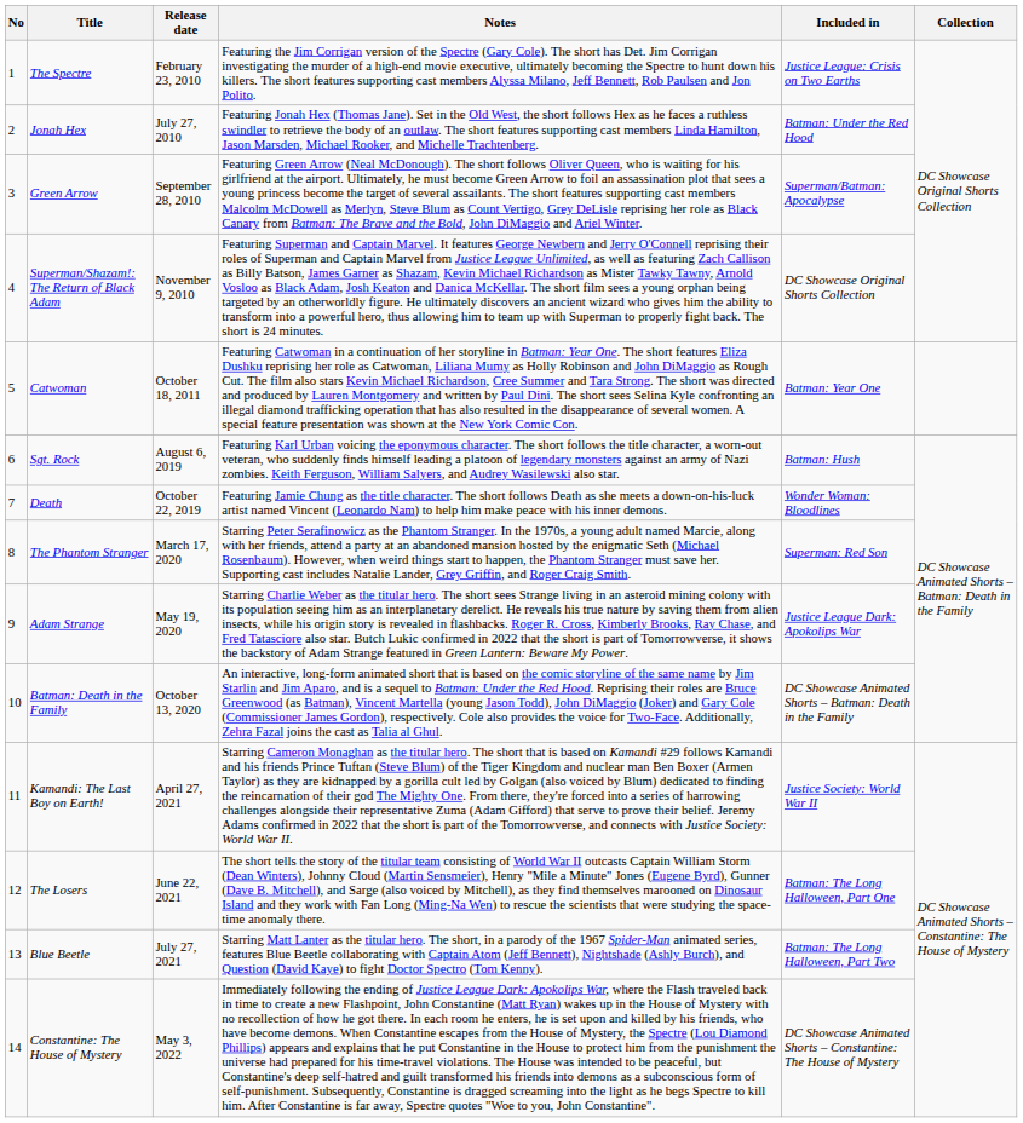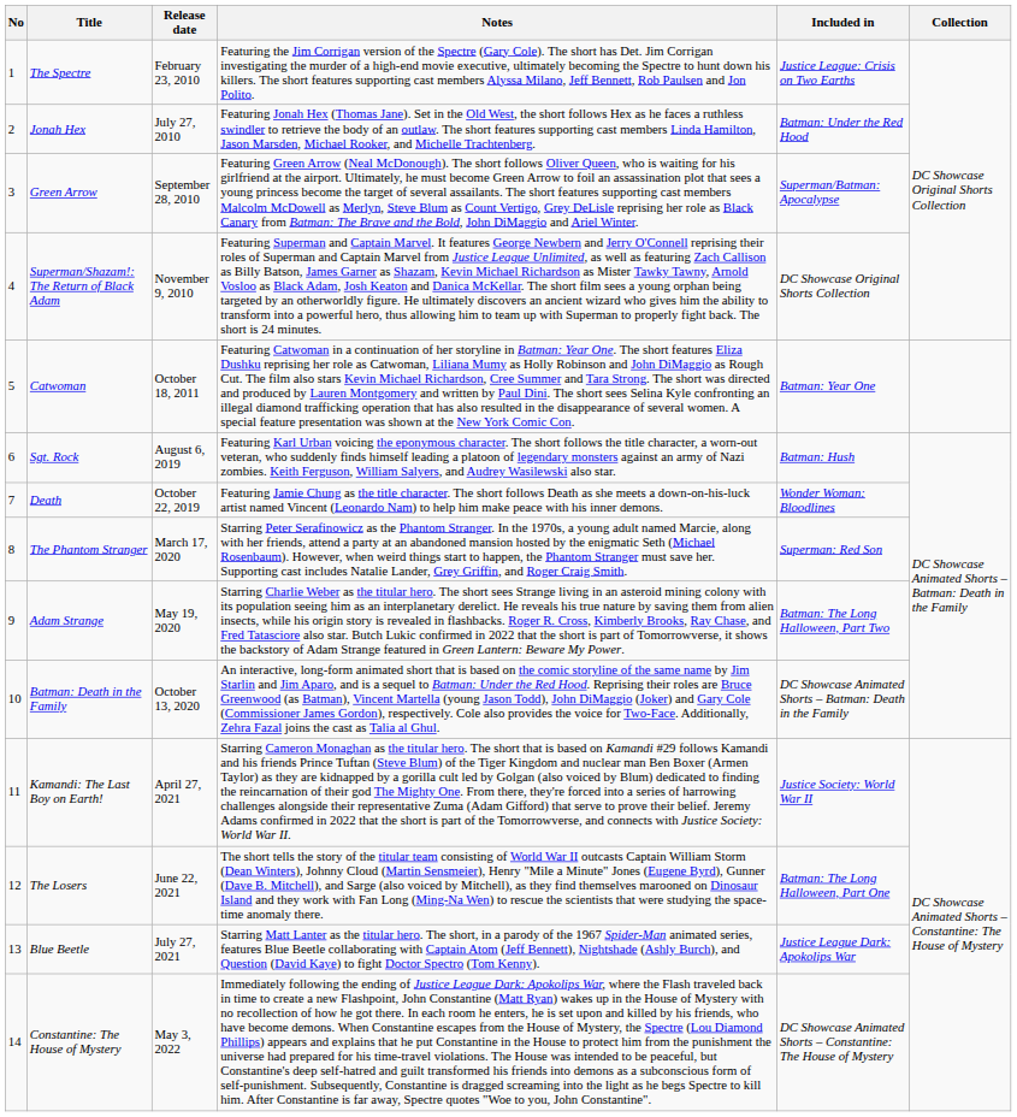 <table class="wikitable sortable">
 <tr>
 <th>No</th>
 <th>Title</th>
 <th data-sort-type=date>Release date</th>
 <th>Notes</th>
 <th>Included in</th>
 <th>Collection</th>
 </tr>
 <tr>
 <td>1</td>
 <td><em><a href='#'>The Spectre</a></em></td>
 <td>February 23, 2010</td>
 <td>Featuring the <a href='#'>Jim Corrigan</a> version of the <a href='#'>Spectre</a> (<a href='#'>Gary Cole</a>). The short has Det. Jim Corrigan investigating the murder of a high-end movie executive, ultimately becoming the Spectre to hunt down his killers. The short features supporting cast members <a href='#'>Alyssa Milano</a>, <a href='#'>Jeff Bennett</a>, <a href='#'>Rob Paulsen</a> and <a href='#'>Jon Polito</a>.</td>
 <td><em><a href='#'>Justice League: Crisis on Two Earths</a></em></td>
 <td rowspan="4"><em>DC Showcase Original Shorts Collection</em></td>
 </tr>
 <tr>
 <td>2</td>
 <td><em><a href='#'>Jonah Hex</a></em></td>
 <td>July 27, 2010</td>
 <td>Featuring <a href='#'>Jonah Hex</a> (<a href='#'>Thomas Jane</a>). Set in the <a href='#'>Old West</a>, the short follows Hex as he faces a ruthless <a href='#'>swindler</a> to retrieve the body of an <a href='#'>outlaw</a>. The short features supporting cast members <a href='#'>Linda Hamilton</a>, <a href='#'>Jason Marsden</a>, <a href='#'>Michael Rooker</a>, and <a href='#'>Michelle Trachtenberg</a>.</td>
 <td><em><a href='#'>Batman: Under the Red Hood</a></em></td>
 </tr>
 <tr>
 <td>3</td>
 <td><em><a href='#'>Green Arrow</a></em></td>
 <td>September 28, 2010</td>
 <td>Featuring <a href='#'>Green Arrow</a> (<a href='#'>Neal McDonough</a>). The short follows <a href='#'>Oliver Queen</a>, who is waiting for his girlfriend at the airport.  Ultimately, he must become Green Arrow to foil an assassination plot that sees a young princess become the target of several assailants. The short features supporting cast members <a href='#'>Malcolm McDowell</a> as <a href='#'>Merlyn</a>, <a href='#'>Steve Blum</a> as <a href='#'>Count Vertigo</a>, <a href='#'>Grey DeLisle</a> reprising her role as <a href='#'>Black Canary</a> from <em><a href='#'>Batman: The Brave and the Bold</a></em>, <a href='#'>John DiMaggio</a> and <a href='#'>Ariel Winter</a>.</td>
 <td><em><a href='#'>Superman/Batman: Apocalypse</a></em></td>
 </tr>
 <tr>
 <td>4</td>
 <td><em><a href='#'>Superman/Shazam!: The Return of Black Adam</a></em></td>
 <td>November 9, 2010</td>
 <td>Featuring <a href='#'>Superman</a> and <a href='#'>Captain Marvel</a>. It features <a href='#'>George Newbern</a> and <a href='#'>Jerry O'Connell</a> reprising their roles of Superman and Captain Marvel from <em><a href='#'>Justice League Unlimited</a></em>, as well as featuring <a href='#'>Zach Callison</a> as Billy Batson, <a href='#'>James Garner</a> as <a href='#'>Shazam</a>, <a href='#'>Kevin Michael Richardson</a> as Mister <a href='#'>Tawky Tawny</a>, <a href='#'>Arnold Vosloo</a> as <a href='#'>Black Adam</a>, <a href='#'>Josh Keaton</a> and <a href='#'>Danica McKellar</a>. The short film sees a young orphan being targeted by an otherworldly figure.  He ultimately discovers an ancient wizard who gives him the ability to transform into a powerful hero, thus allowing him to team up with Superman to properly fight back.  The short is 24 minutes.</td>
 <td><em>DC Showcase Original Shorts Collection</em></td>
 </tr>
 <tr>
 <td>5</td>
 <td><em><a href='#'>Catwoman</a></em></td>
 <td>October 18, 2011</td>
 <td>Featuring <a href='#'>Catwoman</a> in a continuation of her storyline in <em><a href='#'>Batman: Year One</a></em>. The short features <a href='#'>Eliza Dushku</a> reprising her role as Catwoman, <a href='#'>Liliana Mumy</a> as Holly Robinson and <a href='#'>John DiMaggio</a> as Rough Cut. The film also stars <a href='#'>Kevin Michael Richardson</a>, <a href='#'>Cree Summer</a> and <a href='#'>Tara Strong</a>. The short was directed and produced by <a href='#'>Lauren Montgomery</a> and written by <a href='#'>Paul Dini</a>. The short sees Selina Kyle confronting an illegal diamond trafficking operation that has also resulted in the disappearance of several women.  A special feature presentation was shown at the <a href='#'>New York Comic Con</a>.</td>
 <td><em><a href='#'>Batman: Year One</a></em></td>
 <td></td>
 </tr>
 <tr>
 <td>6</td>
 <td><em><a href='#'>Sgt. Rock</a></em></td>
 <td>August 6, 2019</td>
 <td>Featuring <a href='#'>Karl Urban</a> voicing <a href='#'>the eponymous character</a>. The short follows the title character, a worn-out veteran, who suddenly finds himself leading a platoon of <a href='#'>legendary monsters</a> against an army of Nazi zombies. <a href='#'>Keith Ferguson</a>, <a href='#'>William Salyers</a>, and <a href='#'>Audrey Wasilewski</a> also star.</td>
 <td><em><a href='#'>Batman: Hush</a></em></td>
 <td rowspan="5"><em>DC Showcase Animated Shorts – Batman: Death in the Family</em></td>
 </tr>
 <tr>
 <td>7</td>
 <td><em><a href='#'>Death</a></em></td>
 <td>October 22, 2019</td>
 <td>Featuring <a href='#'>Jamie Chung</a> as <a href='#'>the title character</a>. The short follows Death as she meets a down-on-his-luck artist named Vincent (<a href='#'>Leonardo Nam</a>) to help him make peace with his inner demons.</td>
 <td><em><a href='#'>Wonder Woman: Bloodlines</a></em></td>
 </tr>
 <tr>
 <td>8</td>
 <td><em><a href='#'>The Phantom Stranger</a></em></td>
 <td>March 17, 2020</td>
 <td>Starring <a href='#'>Peter Serafinowicz</a> as the <a href='#'>Phantom Stranger</a>. In the 1970s, a young adult named Marcie, along with her friends, attend a party at an abandoned mansion hosted by the enigmatic Seth (<a href='#'>Michael Rosenbaum</a>). However, when weird things start to happen, the <a href='#'>Phantom Stranger</a> must save her. Supporting cast includes Natalie Lander, <a href='#'>Grey Griffin</a>, and <a href='#'>Roger Craig Smith</a>.</td>
 <td><em><a href='#'>Superman: Red Son</a></em></td>
 </tr>
 <tr>
 <td>9</td>
 <td><em><a href='#'>Adam Strange</a></em></td>
 <td>May 19, 2020</td>
 <td>Starring <a href='#'>Charlie Weber</a> as <a href='#'>the titular hero</a>. The short sees Strange living in an asteroid mining colony with its population seeing him as an interplanetary derelict. He reveals his true nature by saving them from alien insects, while his origin story is revealed in flashbacks. <a href='#'>Roger R. Cross</a>, <a href='#'>Kimberly Brooks</a>, <a href='#'>Ray Chase</a>, and <a href='#'>Fred Tatasciore</a> also star. Butch Lukic confirmed in 2022 that the short is part of Tomorrowverse, it shows the backstory of Adam Strange featured in <em>Green Lantern: Beware My Power</em>.</td>
-<td><em><a href='#'>Justice League Dark: Apokolips War</a></em></td>
+<td><em><a href='#'>Batman: The Long Halloween, Part Two</a></em></td>
 </tr>
 <tr>
 <td>10</td>
 <td><em><a href='#'>Batman: Death in the Family</a></em></td>
 <td>October 13, 2020</td>
 <td>An interactive, long-form animated short that is based on <a href='#'>the comic storyline of the same name</a> by <a href='#'>Jim Starlin</a> and <a href='#'>Jim Aparo</a>, and is a sequel to <em><a href='#'>Batman: Under the Red Hood</a></em>. Reprising their roles are <a href='#'>Bruce Greenwood</a> (as <a href='#'>Batman</a>), <a href='#'>Vincent Martella</a> (young <a href='#'>Jason Todd</a>), <a href='#'>John DiMaggio</a> (<a href='#'>Joker</a>) and <a href='#'>Gary Cole</a> (<a href='#'>Commissioner James Gordon</a>), respectively. Cole also provides the voice for <a href='#'>Two-Face</a>. Additionally, <a href='#'>Zehra Fazal</a> joins the cast as <a href='#'>Talia al Ghul</a>.</td>
 <td><em>DC Showcase Animated Shorts – Batman: Death in the Family</em></td>
 </tr>
 <tr>
 <td>11</td>
 <td><em>Kamandi: The Last Boy on Earth!</em></td>
 <td>April 27, 2021</td>
 <td>Starring <a href='#'>Cameron Monaghan</a> as <a href='#'>the titular hero</a>. The short that is based on <em>Kamandi</em> #29 follows Kamandi and his friends Prince Tuftan (<a href='#'>Steve Blum</a>) of the Tiger Kingdom and nuclear man Ben Boxer (Armen Taylor) as they are kidnapped by a gorilla cult led by Golgan (also voiced by Blum) dedicated to finding the reincarnation of their god <a href='#'>The Mighty One</a>. From there, they're forced into a series of harrowing challenges alongside their representative Zuma (Adam Gifford) that serve to prove their belief. Jeremy Adams confirmed in 2022 that the short is part of the Tomorrowverse, and connects with <em>Justice Society: World War II</em>.</td>
 <td><em><a href='#'>Justice Society: World War II</a></em></td>
 <td rowspan="4"><em>DC Showcase Animated Shorts – Constantine: The House of Mystery</em></td>
 </tr>
 <tr>
 <td>12</td>
 <td><em>The Losers</em></td>
 <td>June 22, 2021</td>
 <td>The short tells the story of the <a href='#'>titular team</a> consisting of <a href='#'>World War II</a> outcasts Captain William Storm (<a href='#'>Dean Winters</a>), Johnny Cloud (<a href='#'>Martin Sensmeier</a>), Henry "Mile a Minute" Jones (<a href='#'>Eugene Byrd</a>), Gunner (<a href='#'>Dave B. Mitchell</a>), and Sarge (also voiced by Mitchell), as they find themselves marooned on <a href='#'>Dinosaur Island</a> and they work with Fan Long (<a href='#'>Ming-Na Wen</a>) to rescue the scientists that were studying the space-time anomaly there.</td>
 <td><em><a href='#'>Batman: The Long Halloween, Part One</a></em></td>
 </tr>
 <tr>
 <td>13</td>
 <td><em>Blue Beetle</em></td>
 <td>July 27, 2021</td>
 <td>Starring <a href='#'>Matt Lanter</a> as the <a href='#'>titular hero</a>. The short, in a parody of the 1967 <em><a href='#'>Spider-Man</a></em> animated series, features Blue Beetle collaborating with <a href='#'>Captain Atom</a> (<a href='#'>Jeff Bennett</a>), <a href='#'>Nightshade</a> (<a href='#'>Ashly Burch</a>), and <a href='#'>Question</a> (<a href='#'>David Kaye</a>) to fight <a href='#'>Doctor Spectro</a> (<a href='#'>Tom Kenny</a>).</td>
-<td><em><a href='#'>Batman: The Long Halloween, Part Two</a></em></td>
+<td><em><a href='#'>Justice League Dark: Apokolips War</a></em></td>
 </tr>
 <tr>
 <td>14</td>
 <td><em>Constantine: The House of Mystery</em></td>
 <td>May 3, 2022</td>
 <td>Immediately following the ending of <em><a href='#'>Justice League Dark: Apokolips War</a>,</em> where the Flash traveled back in time to create a new Flashpoint, John Constantine (<a href='#'>Matt Ryan</a>) wakes up in the House of Mystery with no recollection of how he got there. In each room he enters, he is set upon and killed by his friends, who have become demons. When Constantine escapes from the House of Mystery, the <a href='#'>Spectre</a> (<a href='#'>Lou Diamond Phillips</a>) appears and explains that he put Constantine in the House to protect him from the punishment the universe had prepared for his time-travel violations. The House was intended to be peaceful, but Constantine's deep self-hatred and guilt transformed his friends into demons as a subconscious form of self-punishment. Subsequently, Constantine is dragged screaming into the light as he begs Spectre to kill him. After Constantine is far away, Spectre quotes "Woe to you, John Constantine".</td>
 <td><em>DC Showcase Animated Shorts – Constantine: The House of Mystery</em></td>
 </tr>
 </table>
